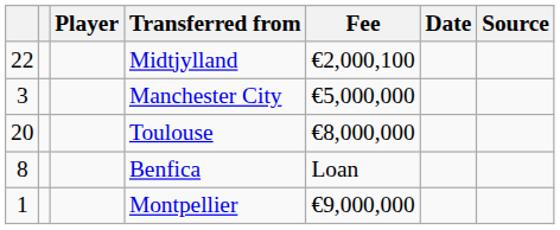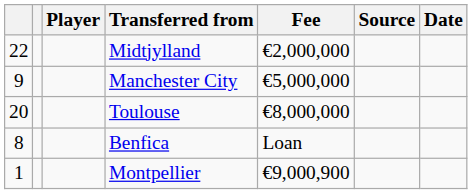 <table class="wikitable plainrowheaders sortable">
 <tr>
 <th></th>
 <th></th>
 <th scope=col>Player</th>
 <th>Transferred from</th>
 <th !scope=col; style="width: 65px;">Fee</th>
+<th scope=col>Source</th>
 <th scope=col>Date</th>
-<th scope=col>Source</th>
 </tr>
 <tr>
 <td align=center>22</td>
 <td align=center></td>
 <td></td>
 <td> <a href='#'>Midtjylland</a></td>
-<td>€2,000,100</td>
+<td>€2,000,000</td>
 <td></td>
 <td></td>
 </tr>
 <tr>
-<td align=center>3</td>
+<td align=center>9</td>
 <td align=center></td>
 <td></td>
 <td> <a href='#'>Manchester City</a></td>
 <td>€5,000,000</td>
 <td></td>
 <td></td>
 </tr>
 <tr>
 <td align=center>20</td>
 <td align=center></td>
 <td></td>
 <td> <a href='#'>Toulouse</a></td>
 <td>€8,000,000</td>
 <td></td>
 <td></td>
 </tr>
 <tr>
 <td align=center>8</td>
 <td align=center></td>
 <td></td>
 <td> <a href='#'>Benfica</a></td>
 <td>Loan</td>
 <td></td>
 <td></td>
 </tr>
 <tr>
 <td align=center>1</td>
 <td align=center></td>
 <td></td>
 <td> <a href='#'>Montpellier</a></td>
-<td>€9,000,000</td>
+<td>€9,000,900</td>
 <td></td>
 <td></td>
 </tr>
 </table>
